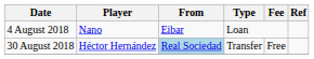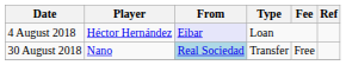 <table class="wikitable">
 <tr>
 <th>Date</th>
 <th>Player</th>
 <th>From</th>
 <th>Type</th>
 <th>Fee</th>
 <th>Ref</th>
 </tr>
 <tr>
 <td>4 August 2018</td>
-<td> <a href='#'>Nano</a></td>
-<td> <a href='#'>Eibar</a></td>
+<td> <a href='#'>Héctor Hernández</a></td>
+<td style="background: lavender;"> <a href='#'>Eibar</a></td>
 <td colspan=2>Loan</td>
 <td></td>
 </tr>
 <tr>
 <td>30 August 2018</td>
-<td> <a href='#'>Héctor Hernández</a></td>
+<td> <a href='#'>Nano</a></td>
 <td style="background: lightblue;"> <a href='#'>Real Sociedad</a></td>
 <td>Transfer</td>
 <td>Free</td>
 <td></td>
 </tr>
 <tr>
 </tr>
 </table>
